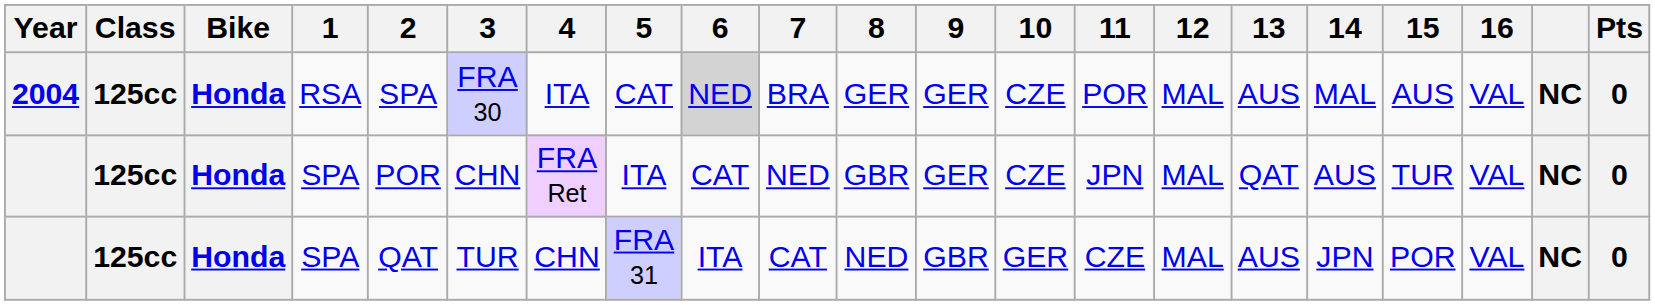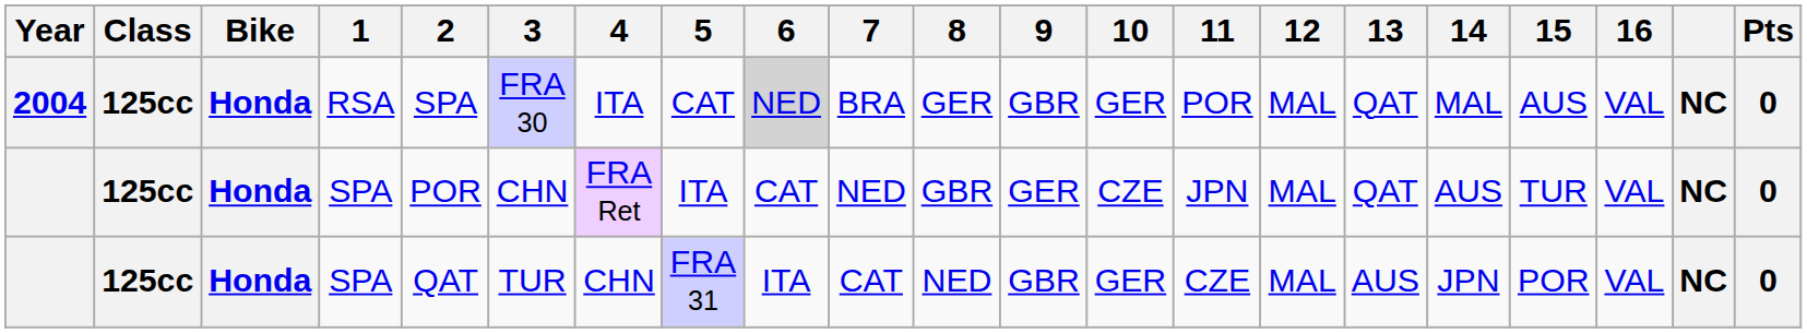 <table class="wikitable" style="text-align:center">
 <tr>
 <th>Year</th>
 <th>Class</th>
 <th>Bike</th>
 <th>1</th>
 <th>2</th>
 <th>3</th>
 <th>4</th>
 <th>5</th>
 <th>6</th>
 <th>7</th>
 <th>8</th>
 <th>9</th>
 <th>10</th>
 <th>11</th>
 <th>12</th>
 <th>13</th>
 <th>14</th>
 <th>15</th>
 <th>16</th>
 <th></th>
 <th>Pts</th>
 </tr>
 <tr>
 <th align="left"><a href='#'>2004</a></th>
 <th align="left">125cc</th>
 <th align="left"><a href='#'>Honda</a></th>
 <td><a href='#'>RSA</a></td>
 <td><a href='#'>SPA</a></td>
 <td style="background:#CFCFFF;"><a href='#'>FRA</a><br><small>30</small></td>
 <td><a href='#'>ITA</a></td>
 <td><a href='#'>CAT</a></td>
 <td style="background: lightgrey;"><a href='#'>NED</a></td>
 <td><a href='#'>BRA</a></td>
 <td><a href='#'>GER</a></td>
+<td><a href='#'>GBR</a></td>
 <td><a href='#'>GER</a></td>
-<td><a href='#'>CZE</a></td>
 <td><a href='#'>POR</a></td>
 <td><a href='#'>MAL</a></td>
-<td><a href='#'>AUS</a></td>
+<td><a href='#'>QAT</a></td>
 <td><a href='#'>MAL</a></td>
 <td><a href='#'>AUS</a></td>
 <td><a href='#'>VAL</a></td>
 <th>NC</th>
 <th>0</th>
 </tr>
 <tr>
 <th align="left"></th>
 <th align="left">125cc</th>
 <th align="left"><a href='#'>Honda</a></th>
 <td><a href='#'>SPA</a></td>
 <td><a href='#'>POR</a></td>
 <td><a href='#'>CHN</a></td>
 <td style="background:#efcfff;"><a href='#'>FRA</a><br><small>Ret</small></td>
 <td><a href='#'>ITA</a></td>
 <td><a href='#'>CAT</a></td>
 <td><a href='#'>NED</a></td>
 <td><a href='#'>GBR</a></td>
 <td><a href='#'>GER</a></td>
 <td><a href='#'>CZE</a></td>
 <td><a href='#'>JPN</a></td>
 <td><a href='#'>MAL</a></td>
 <td><a href='#'>QAT</a></td>
 <td><a href='#'>AUS</a></td>
 <td><a href='#'>TUR</a></td>
 <td><a href='#'>VAL</a></td>
 <th>NC</th>
 <th>0</th>
 </tr>
 <tr>
 <th align="left"></th>
 <th align="left">125cc</th>
 <th align="left"><a href='#'>Honda</a></th>
 <td><a href='#'>SPA</a></td>
 <td><a href='#'>QAT</a></td>
 <td><a href='#'>TUR</a></td>
 <td><a href='#'>CHN</a></td>
 <td style="background:#CFCFFF;"><a href='#'>FRA</a><br><small>31</small></td>
 <td><a href='#'>ITA</a></td>
 <td><a href='#'>CAT</a></td>
 <td><a href='#'>NED</a></td>
 <td><a href='#'>GBR</a></td>
 <td><a href='#'>GER</a></td>
 <td><a href='#'>CZE</a></td>
 <td><a href='#'>MAL</a></td>
 <td><a href='#'>AUS</a></td>
 <td><a href='#'>JPN</a></td>
 <td><a href='#'>POR</a></td>
 <td><a href='#'>VAL</a></td>
 <th>NC</th>
 <th>0</th>
 </tr>
 </table>
